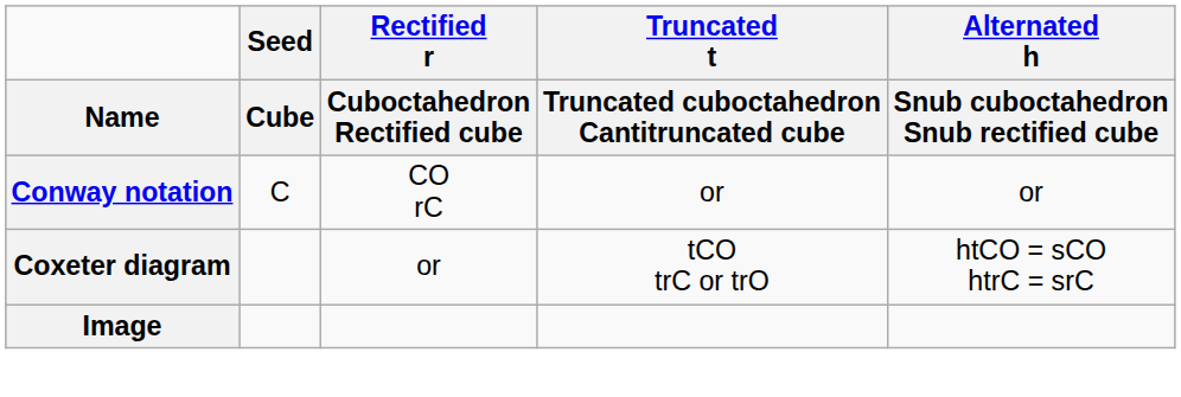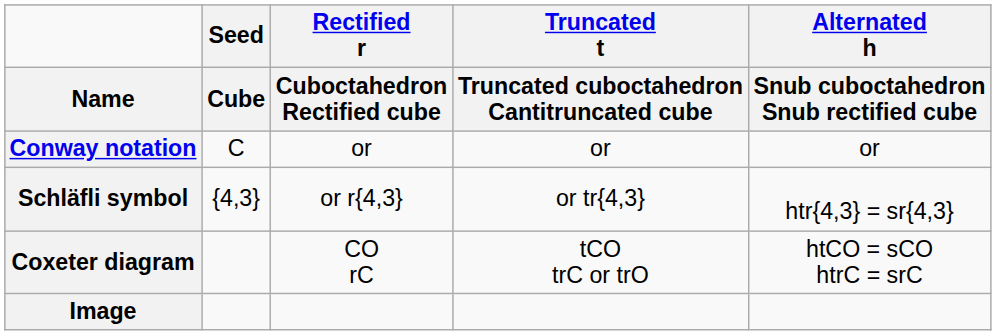 <table class=wikitable align=right>
 <tr align=center>
 <td></td>
 <th>Seed</th>
 <th><a href='#'>Rectified</a><br>r</th>
 <th><a href='#'>Truncated</a><br>t</th>
 <th><a href='#'>Alternated</a><br>h</th>
 </tr>
 <tr align=center>
 <th>Name</th>
 <th>Cube</th>
 <th>Cuboctahedron<br>Rectified cube</th>
 <th>Truncated cuboctahedron<br>Cantitruncated cube</th>
 <th>Snub cuboctahedron<br>Snub rectified cube</th>
 </tr>
 <tr align=center>
 <th><a href='#'>Conway notation</a></th>
 <td>C</td>
-<td>CO<br>rC</td>
+<td> or </td>
 <td> or </td>
 <td> or </td>
 </tr>
 <tr align=center>
+<th>Schläfli symbol</th>
+<td>{4,3}</td>
+<td> or r{4,3}</td>
+<td> or tr{4,3}</td>
+<td><br>htr{4,3} = sr{4,3}</td>
+</tr>
+<tr align=center>
 <th>Coxeter diagram</th>
 <td></td>
-<td> or </td>
+<td>CO<br>rC</td>
 <td>tCO<br>trC or trO</td>
 <td>htCO = sCO<br>htrC = srC</td>
 </tr>
 <tr align=center>
 <th>Image</th>
 <td></td>
 <td></td>
 <td></td>
 <td></td>
 </tr>
 </table>
